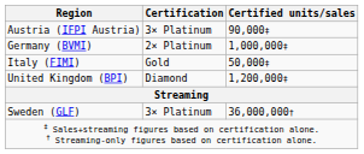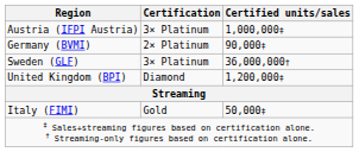 <table class="wikitable sortable">
 <tr>
 <th>Region</th>
 <th><strong>Certification</strong></th>
 <th><strong>Certified units/sales</strong></th>
 </tr>
 <tr>
 <td>Austria (<a href='#'>IFPI</a> Austria)</td>
 <td>3× Platinum</td>
-<td>90,000<small>‡</small></td>
+<td>1,000,000<small>‡</small></td>
 </tr>
 <tr>
 <td>Germany (<a href='#'>BVMI</a>)</td>
 <td>2× Platinum</td>
-<td>1,000,000<small>‡</small></td>
+<td>90,000<small>‡</small></td>
 </tr>
 <tr>
-<td>Italy (<a href='#'>FIMI</a>)</td>
-<td>Gold</td>
-<td>50,000<small>‡</small></td>
+<td>Sweden (<a href='#'>GLF</a>)</td>
+<td>3× Platinum</td>
+<td>36,000,000<small>†</small></td>
 </tr>
 <tr>
 <td>United Kingdom (<a href='#'>BPI</a>)</td>
 <td>Diamond</td>
 <td>1,200,000<small>‡</small></td>
 </tr>
 <tr>
 <th colspan="3">Streaming</th>
 </tr>
 <tr>
-<td>Sweden (<a href='#'>GLF</a>)</td>
-<td>3× Platinum</td>
-<td>36,000,000<small>†</small></td>
+<td>Italy (<a href='#'>FIMI</a>)</td>
+<td>Gold</td>
+<td>50,000<small>‡</small></td>
 </tr>
 <tr>
 <td align="center"colspan="3"><small><sup>‡</sup> Sales+streaming figures based on certification alone.</small><br><small><sup>†</sup> Streaming-only figures based on certification alone.</small></td>
 </tr>
 </table>
